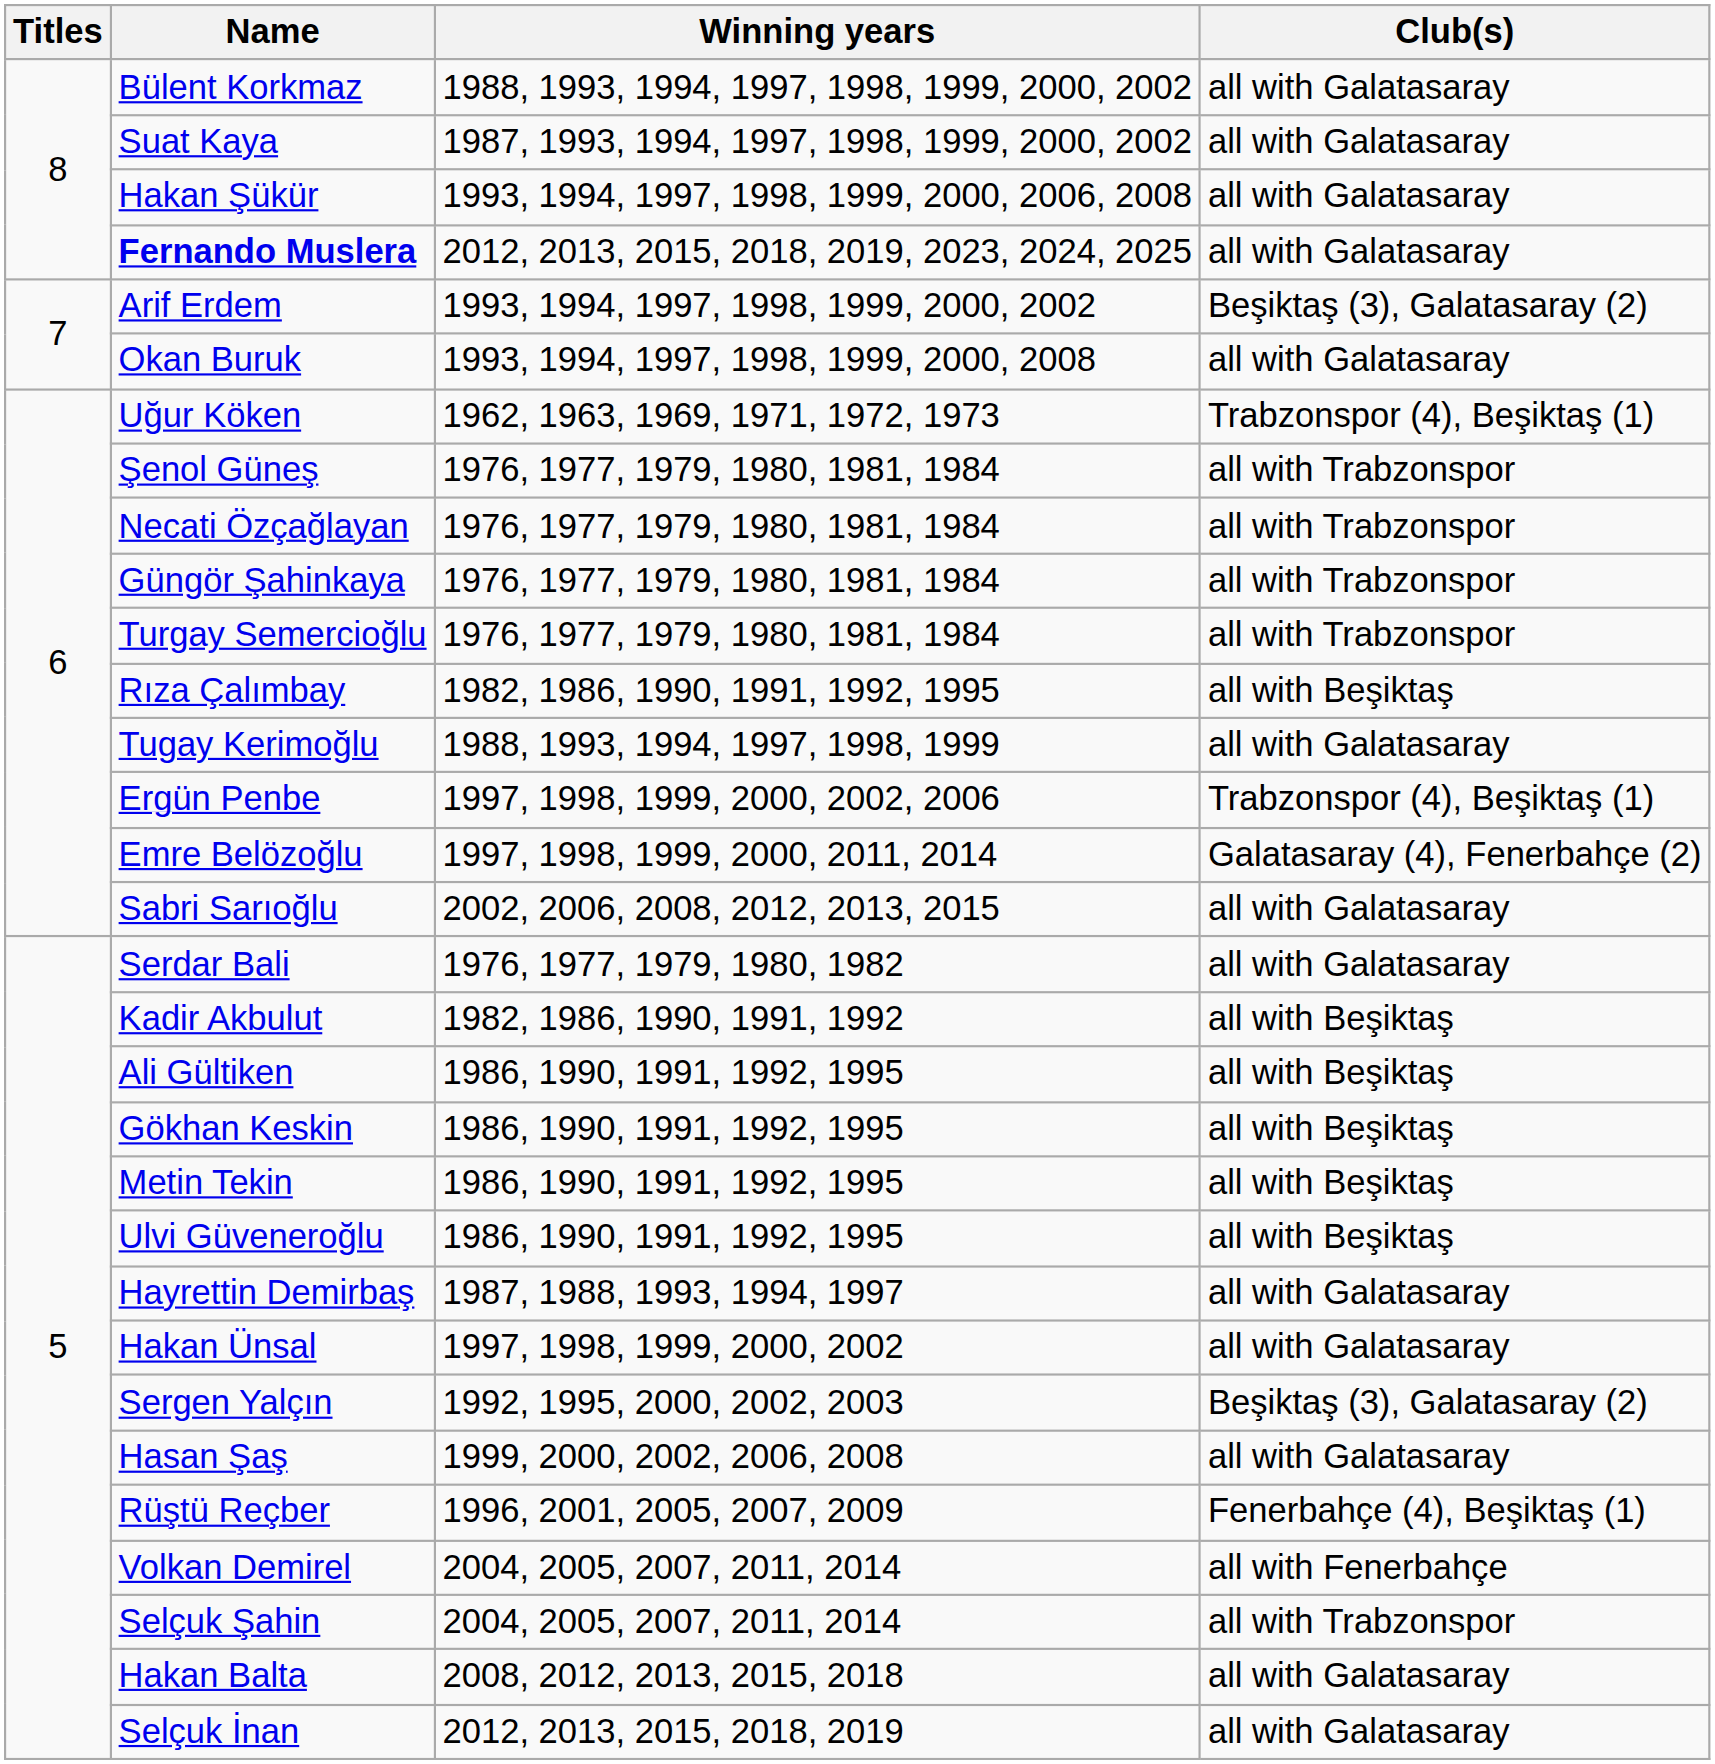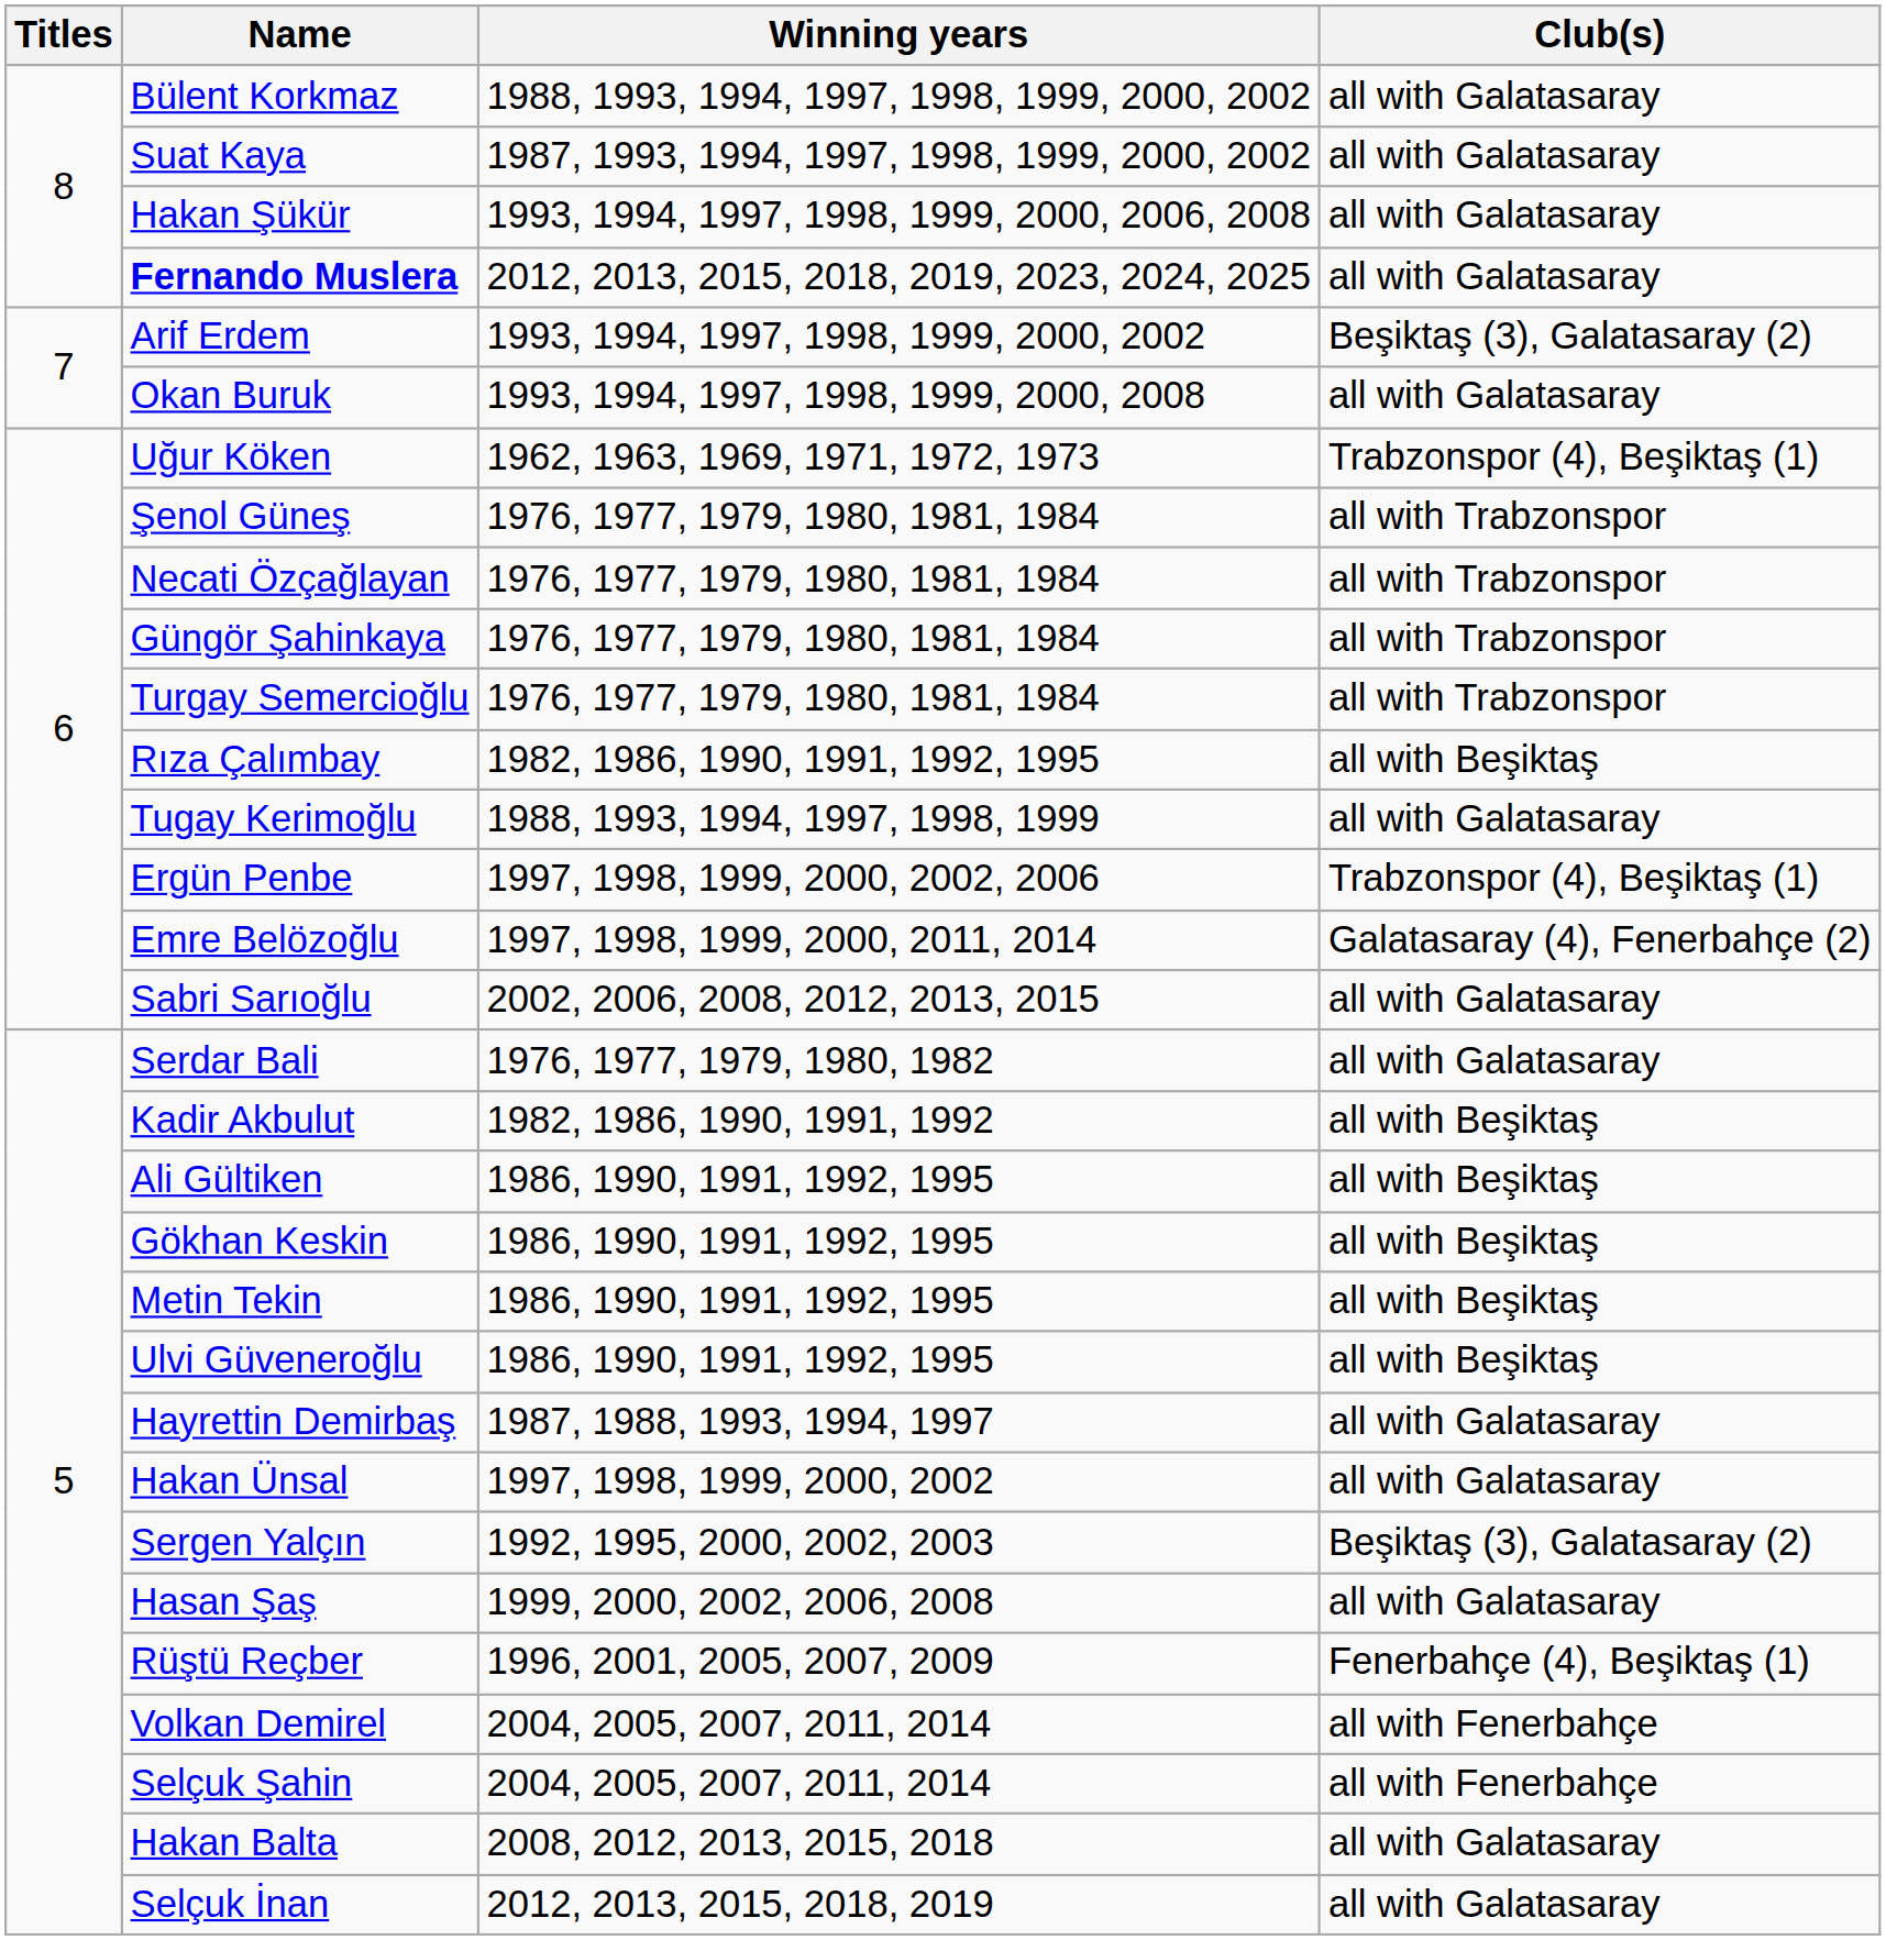 <table class="wikitable">
 <tr>
 <th>Titles</th>
 <th>Name</th>
 <th>Winning years</th>
 <th>Club(s)</th>
 </tr>
 <tr>
 <td rowspan="4" style="text-align:center;">8</td>
 <td> <a href='#'>Bülent Korkmaz</a></td>
 <td>1988, 1993, 1994, 1997, 1998, 1999, 2000, 2002</td>
 <td>all with Galatasaray</td>
 </tr>
 <tr>
 <td> <a href='#'>Suat Kaya</a></td>
 <td>1987, 1993, 1994, 1997, 1998, 1999, 2000, 2002</td>
 <td>all with Galatasaray</td>
 </tr>
 <tr>
 <td> <a href='#'>Hakan Şükür</a></td>
 <td>1993, 1994, 1997, 1998, 1999, 2000, 2006, 2008</td>
 <td>all with Galatasaray</td>
 </tr>
 <tr>
 <td> <strong><a href='#'>Fernando Muslera</a></strong></td>
 <td>2012, 2013, 2015, 2018, 2019, 2023, 2024, 2025</td>
 <td>all with Galatasaray</td>
 </tr>
 <tr>
 <td rowspan="2" style="text-align:center;">7</td>
 <td> <a href='#'>Arif Erdem</a></td>
 <td>1993, 1994, 1997, 1998, 1999, 2000, 2002</td>
 <td>Beşiktaş (3), Galatasaray (2)</td>
 </tr>
 <tr>
 <td> <a href='#'>Okan Buruk</a></td>
 <td>1993, 1994, 1997, 1998, 1999, 2000, 2008</td>
 <td>all with Galatasaray</td>
 </tr>
 <tr>
 <td rowspan="10" style="text-align:center;">6</td>
 <td> <a href='#'>Uğur Köken</a></td>
 <td>1962, 1963, 1969, 1971, 1972, 1973</td>
 <td>Trabzonspor (4), Beşiktaş (1)</td>
 </tr>
 <tr>
 <td> <a href='#'>Şenol Güneş</a></td>
 <td>1976, 1977, 1979, 1980, 1981, 1984</td>
 <td>all with Trabzonspor</td>
 </tr>
 <tr>
 <td> <a href='#'>Necati Özçağlayan</a></td>
 <td>1976, 1977, 1979, 1980, 1981, 1984</td>
 <td>all with Trabzonspor</td>
 </tr>
 <tr>
 <td> <a href='#'>Güngör Şahinkaya</a></td>
 <td>1976, 1977, 1979, 1980, 1981, 1984</td>
 <td>all with Trabzonspor</td>
 </tr>
 <tr>
 <td> <a href='#'>Turgay Semercioğlu</a></td>
 <td>1976, 1977, 1979, 1980, 1981, 1984</td>
 <td>all with Trabzonspor</td>
 </tr>
 <tr>
 <td> <a href='#'>Rıza Çalımbay</a></td>
 <td>1982, 1986, 1990, 1991, 1992, 1995</td>
 <td>all with Beşiktaş</td>
 </tr>
 <tr>
 <td> <a href='#'>Tugay Kerimoğlu</a></td>
 <td>1988, 1993, 1994, 1997, 1998, 1999</td>
 <td>all with Galatasaray</td>
 </tr>
 <tr>
 <td> <a href='#'>Ergün Penbe</a></td>
 <td>1997, 1998, 1999, 2000, 2002, 2006</td>
 <td>Trabzonspor (4), Beşiktaş (1)</td>
 </tr>
 <tr>
 <td> <a href='#'>Emre Belözoğlu</a></td>
 <td>1997, 1998, 1999, 2000, 2011, 2014</td>
 <td>Galatasaray (4), Fenerbahçe (2)</td>
 </tr>
 <tr>
 <td> <a href='#'>Sabri Sarıoğlu</a></td>
 <td>2002, 2006, 2008, 2012, 2013, 2015</td>
 <td>all with Galatasaray</td>
 </tr>
 <tr>
 <td rowspan="16" style="text-align:center;">5</td>
 <td> <a href='#'>Serdar Bali</a></td>
 <td>1976, 1977, 1979, 1980, 1982</td>
 <td>all with Galatasaray</td>
 </tr>
 <tr>
 <td> <a href='#'>Kadir Akbulut</a></td>
 <td>1982, 1986, 1990, 1991, 1992</td>
 <td>all with Beşiktaş</td>
 </tr>
 <tr>
 <td> <a href='#'>Ali Gültiken</a></td>
 <td>1986, 1990, 1991, 1992, 1995</td>
 <td>all with Beşiktaş</td>
 </tr>
 <tr>
 <td> <a href='#'>Gökhan Keskin</a></td>
 <td>1986, 1990, 1991, 1992, 1995</td>
 <td>all with Beşiktaş</td>
 </tr>
 <tr>
 <td> <a href='#'>Metin Tekin</a></td>
 <td>1986, 1990, 1991, 1992, 1995</td>
 <td>all with Beşiktaş</td>
 </tr>
 <tr>
 <td> <a href='#'>Ulvi Güveneroğlu</a></td>
 <td>1986, 1990, 1991, 1992, 1995</td>
 <td>all with Beşiktaş</td>
 </tr>
 <tr>
 <td> <a href='#'>Hayrettin Demirbaş</a></td>
 <td>1987, 1988, 1993, 1994, 1997</td>
 <td>all with Galatasaray</td>
 </tr>
 <tr>
 <td> <a href='#'>Hakan Ünsal</a></td>
 <td>1997, 1998, 1999, 2000, 2002</td>
 <td>all with Galatasaray</td>
 </tr>
 <tr>
 <td> <a href='#'>Sergen Yalçın</a></td>
 <td>1992, 1995, 2000, 2002, 2003</td>
 <td>Beşiktaş (3), Galatasaray (2)</td>
 </tr>
 <tr>
 <td> <a href='#'>Hasan Şaş</a></td>
 <td>1999, 2000, 2002, 2006, 2008</td>
 <td>all with Galatasaray</td>
 </tr>
 <tr>
 <td> <a href='#'>Rüştü Reçber</a></td>
 <td>1996, 2001, 2005, 2007, 2009</td>
 <td>Fenerbahçe (4), Beşiktaş (1)</td>
 </tr>
 <tr>
 <td> <a href='#'>Volkan Demirel</a></td>
 <td>2004, 2005, 2007, 2011, 2014</td>
 <td>all with Fenerbahçe</td>
 </tr>
 <tr>
 <td> <a href='#'>Selçuk Şahin</a></td>
 <td>2004, 2005, 2007, 2011, 2014</td>
-<td>all with Trabzonspor</td>
+<td>all with Fenerbahçe</td>
 </tr>
 <tr>
 <td> <a href='#'>Hakan Balta</a></td>
 <td>2008, 2012, 2013, 2015, 2018</td>
 <td>all with Galatasaray</td>
 </tr>
 <tr>
 <td> <a href='#'>Selçuk İnan</a></td>
 <td>2012, 2013, 2015, 2018, 2019</td>
 <td>all with Galatasaray</td>
 </tr>
 </table>
